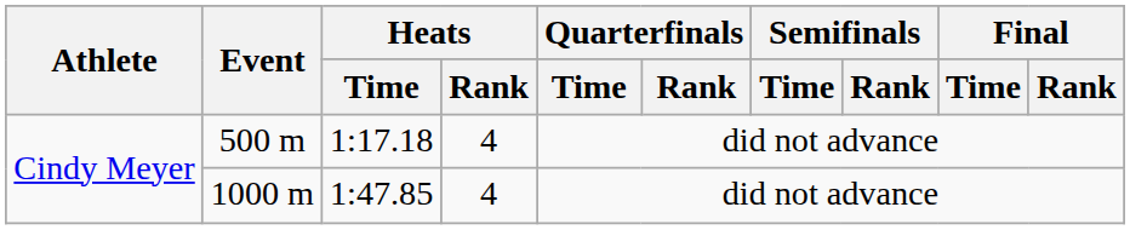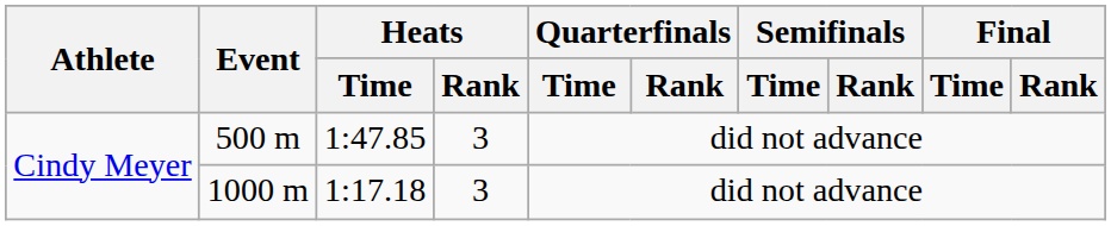 <table class=wikitable>
 <tr>
 <th rowspan="2">Athlete</th>
 <th rowspan="2">Event</th>
 <th colspan="2">Heats</th>
 <th colspan="2">Quarterfinals</th>
 <th colspan="2">Semifinals</th>
 <th colspan="2">Final</th>
 </tr>
 <tr>
 <th>Time</th>
 <th>Rank</th>
 <th>Time</th>
 <th>Rank</th>
 <th>Time</th>
 <th>Rank</th>
 <th>Time</th>
 <th>Rank</th>
 </tr>
 <tr align="center">
 <td rowspan=2><a href='#'>Cindy Meyer</a></td>
 <td>500 m</td>
-<td>1:17.18</td>
-<td>4</td>
+<td>1:47.85</td>
+<td>3</td>
 <td colspan=6>did not advance</td>
 </tr>
 <tr align="center">
 <td>1000 m</td>
-<td>1:47.85</td>
-<td>4</td>
+<td>1:17.18</td>
+<td>3</td>
 <td colspan=6>did not advance</td>
 </tr>
 </table>
